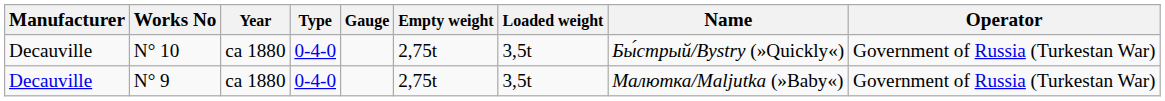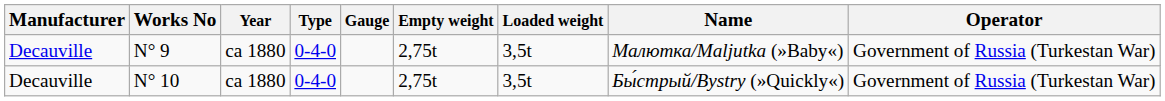 <table class="wikitable">
 <tr>
 <th>Manufacturer</th>
 <th>Works No</th>
 <th><small>Year</small></th>
 <th><small>Type</small></th>
 <th><small>Gauge</small></th>
 <th><small>Empty weight</small></th>
 <th><small>Loaded weight</small></th>
 <th>Name</th>
 <th>Operator</th>
 </tr>
 <tr>
+<td><a href='#'>Decauville</a></td>
+<td>N° 9</td>
+<td>ca 1880</td>
+<td><a href='#'>0-4-0</a></td>
+<td></td>
+<td>2,75t</td>
+<td>3,5t</td>
+<td><em>Малютка/Maljutka</em> (»Baby«)</td>
+<td>Government of <a href='#'>Russia</a> (Turkestan War)</td>
+</tr>
+<tr>
 <td>Decauville</td>
 <td>N° 10</td>
 <td>ca 1880</td>
 <td><a href='#'>0-4-0</a></td>
 <td></td>
 <td>2,75t</td>
 <td>3,5t</td>
 <td><em>Бы́стрый/Bystry</em> (»Quickly«)</td>
 <td>Government of <a href='#'>Russia</a> (Turkestan War)</td>
 </tr>
-<tr>
-<td><a href='#'>Decauville</a></td>
-<td>N° 9</td>
-<td>ca 1880</td>
-<td><a href='#'>0-4-0</a></td>
-<td></td>
-<td>2,75t</td>
-<td>3,5t</td>
-<td><em>Малютка/Maljutka</em> (»Baby«)</td>
-<td>Government of <a href='#'>Russia</a> (Turkestan War)</td>
-</tr>
 </table>
